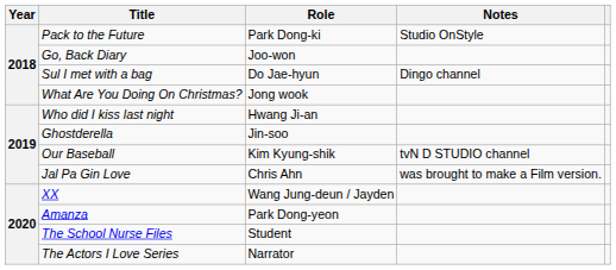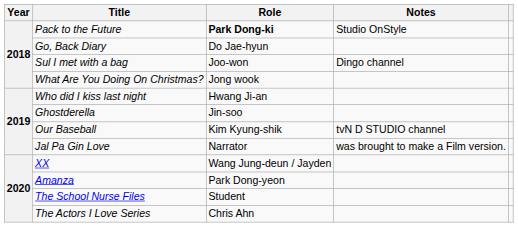 <table class="wikitable  plainrowheaders">
 <tr>
 <th scope="col">Year</th>
 <th scope="col">Title</th>
 <th scope="col">Role</th>
 <th scope="col">Notes</th>
 <th scope="col" class="unsortable"></th>
 </tr>
 <tr>
 <th scope="row" rowspan=4>2018</th>
 <td><em>Pack to the Future</em></td>
-<td>Park Dong-ki</td>
+<td><strong>Park Dong-ki</strong></td>
 <td>Studio OnStyle</td>
 <td></td>
 </tr>
 <tr>
 <td><em>Go, Back Diary</em></td>
-<td>Joo-won</td>
+<td>Do Jae-hyun</td>
 <td></td>
 <td></td>
 </tr>
 <tr>
 <td><em>Sul I met with a bag</em></td>
-<td>Do Jae-hyun</td>
+<td>Joo-won</td>
 <td>Dingo channel</td>
 <td></td>
 </tr>
 <tr>
 <td><em>What Are You Doing On Christmas?</em></td>
 <td>Jong wook</td>
 <td></td>
 <td></td>
 </tr>
 <tr>
 <th scope="row" rowspan=4>2019</th>
 <td><em>Who did I kiss last night</em></td>
 <td>Hwang Ji-an</td>
 <td></td>
 <td></td>
 </tr>
 <tr>
 <td><em>Ghostderella</em></td>
 <td>Jin-soo</td>
 <td></td>
 <td></td>
 </tr>
 <tr>
 <td><em>Our Baseball</em></td>
 <td>Kim Kyung-shik</td>
 <td>tvN D STUDIO channel</td>
 <td></td>
 </tr>
 <tr>
 <td><em>Jal Pa Gin Love</em></td>
-<td>Chris Ahn</td>
+<td>Narrator</td>
 <td>was brought to make a Film version.</td>
 <td></td>
 </tr>
 <tr>
 <th scope="row" rowspan=4>2020</th>
 <td><em><a href='#'>XX</a></em></td>
 <td>Wang Jung-deun / Jayden</td>
 <td></td>
 <td></td>
 </tr>
 <tr>
 <td><em><a href='#'>Amanza</a></em></td>
 <td>Park Dong-yeon</td>
 <td></td>
 <td></td>
 </tr>
 <tr>
 <td><em><a href='#'>The School Nurse Files</a></em></td>
 <td>Student</td>
 <td></td>
 <td></td>
 </tr>
 <tr>
 <td><em>The Actors I Love Series</em></td>
-<td>Narrator</td>
+<td>Chris Ahn</td>
 <td></td>
 <td></td>
 </tr>
 </table>
